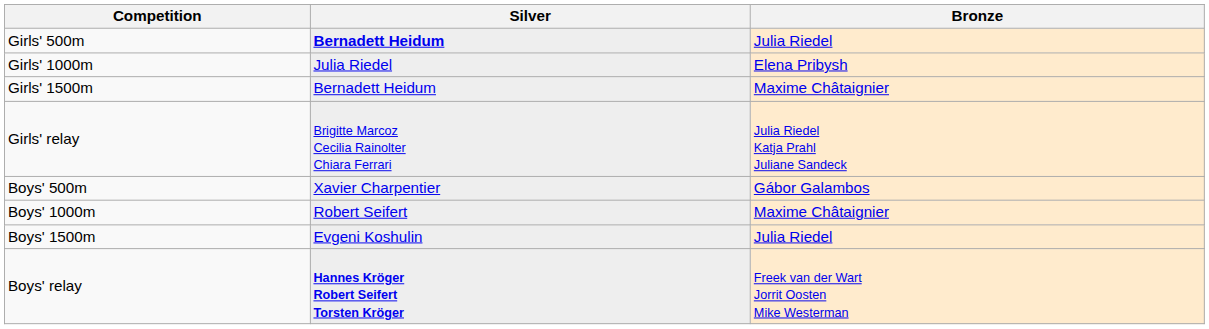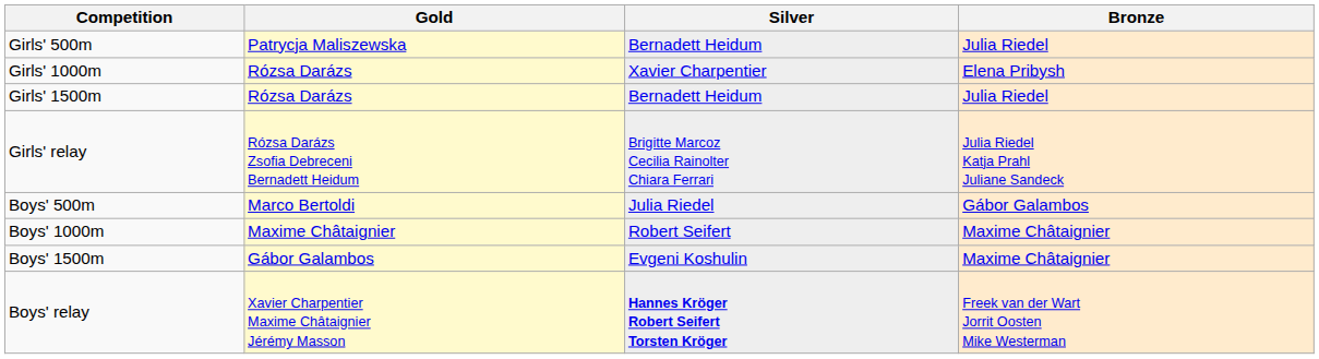 <table class=wikitable width=100%>
 <tr>
 <th>Competition</th>
+<th> Gold</th>
 <th> Silver</th>
 <th> Bronze</th>
 </tr>
 <tr>
 <td>Girls' 500m</td>
-<td bgcolor=eeeeee><strong> <a href='#'>Bernadett Heidum</a></strong></td>
+<td bgcolor=FFFACD> <a href='#'>Patrycja Maliszewska</a></td>
+<td bgcolor=eeeeee> <a href='#'>Bernadett Heidum</a></td>
 <td bgcolor=ffebcd> <a href='#'>Julia Riedel</a></td>
 </tr>
 <tr>
 <td>Girls' 1000m</td>
-<td bgcolor=eeeeee> <a href='#'>Julia Riedel</a></td>
+<td bgcolor=FFFACD> <a href='#'>Rózsa Darázs</a></td>
+<td bgcolor=eeeeee> <a href='#'>Xavier Charpentier</a></td>
 <td bgcolor=ffebcd> <a href='#'>Elena Pribysh</a></td>
 </tr>
 <tr>
 <td>Girls' 1500m</td>
+<td bgcolor=FFFACD> <a href='#'>Rózsa Darázs</a></td>
 <td bgcolor=eeeeee> <a href='#'>Bernadett Heidum</a></td>
-<td bgcolor=ffebcd> <a href='#'>Maxime Châtaignier</a></td>
+<td bgcolor=ffebcd> <a href='#'>Julia Riedel</a></td>
 </tr>
 <tr>
 <td>Girls' relay</td>
+<td bgcolor=FFFACD><br><small><a href='#'>Rózsa Darázs</a><br><a href='#'>Zsofia Debreceni</a><br><a href='#'>Bernadett Heidum</a></small></td>
 <td bgcolor=eeeeee><br><small><a href='#'>Brigitte Marcoz</a><br><a href='#'>Cecilia Rainolter</a><br><a href='#'>Chiara Ferrari</a></small></td>
 <td bgcolor=ffebcd><br><small><a href='#'>Julia Riedel</a><br><a href='#'>Katja Prahl</a><br><a href='#'>Juliane Sandeck</a></small></td>
 </tr>
 <tr>
 <td>Boys' 500m</td>
-<td bgcolor=eeeeee> <a href='#'>Xavier Charpentier</a></td>
+<td bgcolor=FFFACD> <a href='#'>Marco Bertoldi</a></td>
+<td bgcolor=eeeeee> <a href='#'>Julia Riedel</a></td>
 <td bgcolor=ffebcd> <a href='#'>Gábor Galambos</a></td>
 </tr>
 <tr>
 <td>Boys' 1000m</td>
+<td bgcolor=FFFACD> <a href='#'>Maxime Châtaignier</a></td>
 <td bgcolor=eeeeee> <a href='#'>Robert Seifert</a></td>
 <td bgcolor=ffebcd> <a href='#'>Maxime Châtaignier</a></td>
 </tr>
 <tr>
 <td>Boys' 1500m</td>
+<td bgcolor=FFFACD> <a href='#'>Gábor Galambos</a></td>
 <td bgcolor=eeeeee> <a href='#'>Evgeni Koshulin</a></td>
-<td bgcolor=ffebcd> <a href='#'>Julia Riedel</a></td>
+<td bgcolor=ffebcd> <a href='#'>Maxime Châtaignier</a></td>
 </tr>
 <tr>
 <td>Boys' relay</td>
+<td bgcolor=FFFACD><br><small><a href='#'>Xavier Charpentier</a><br><a href='#'>Maxime Châtaignier</a><br><a href='#'>Jérémy Masson</a></small></td>
 <td bgcolor=eeeeee><strong><br><small><a href='#'>Hannes Kröger</a><br><a href='#'>Robert Seifert</a><br><a href='#'>Torsten Kröger</a></small></strong></td>
 <td bgcolor=ffebcd><br><small><a href='#'>Freek van der Wart</a><br><a href='#'>Jorrit Oosten</a><br><a href='#'>Mike Westerman</a></small></td>
 </tr>
 </table>
